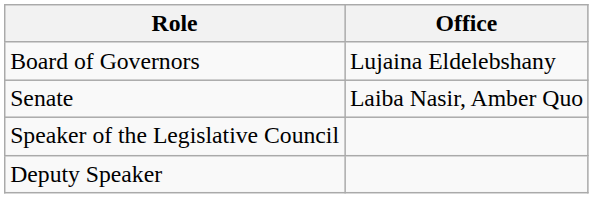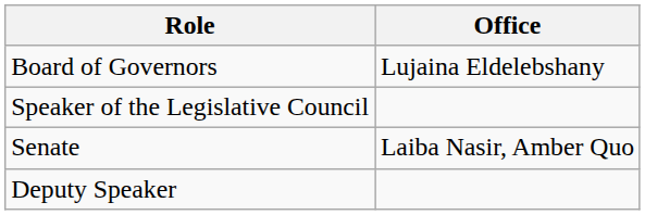 <table class="wikitable mw-collapsible">
 <tr>
 <th>Role</th>
 <th>Office</th>
 </tr>
 <tr>
 <td>Board of Governors</td>
 <td>Lujaina Eldelebshany</td>
 </tr>
 <tr>
+<td>Speaker of the Legislative Council</td>
+<td></td>
+</tr>
+<tr>
 <td>Senate</td>
 <td>Laiba Nasir, Amber Quo</td>
-</tr>
-<tr>
-<td>Speaker of the Legislative Council</td>
-<td></td>
 </tr>
 <tr>
 <td>Deputy Speaker</td>
 </tr>
 </table>
